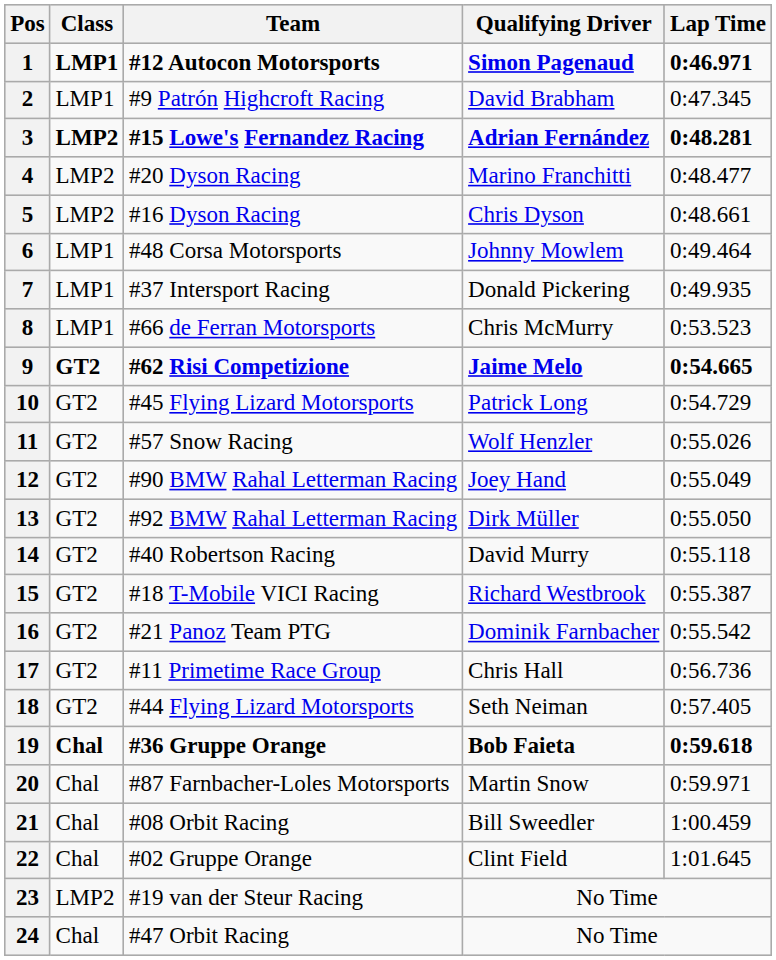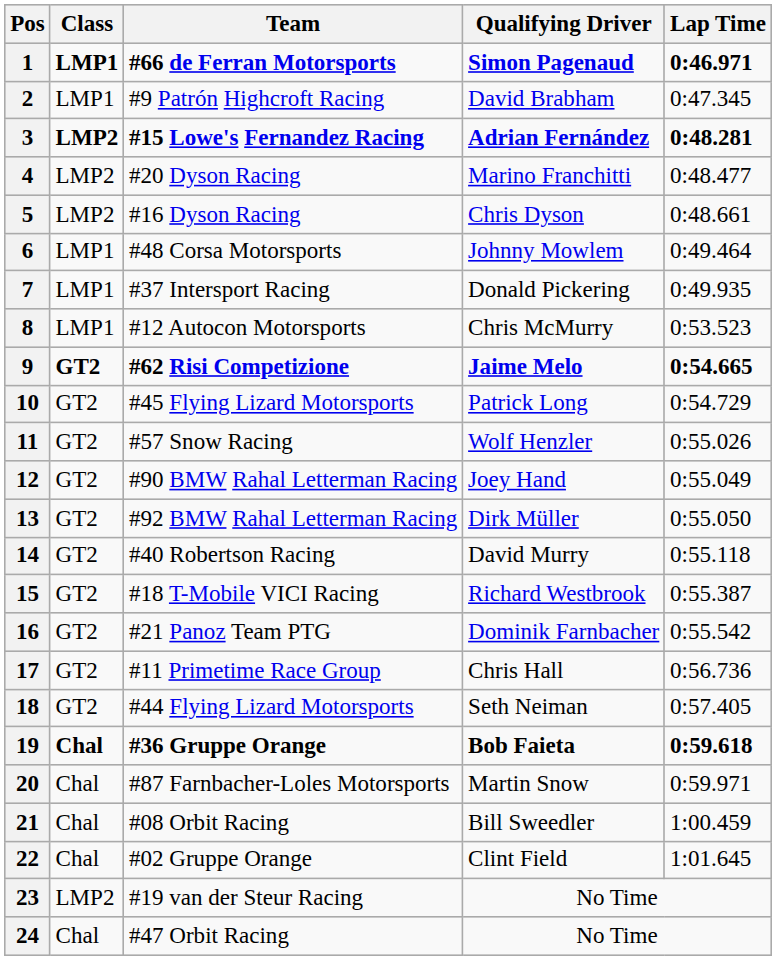 <table class="wikitable" style="font-size: 90%;">
 <tr>
 <th>Pos</th>
 <th>Class</th>
 <th>Team</th>
 <th>Qualifying Driver</th>
 <th>Lap Time</th>
 </tr>
 <tr style="font-weight:bold">
 <th>1</th>
 <td>LMP1</td>
-<td>#12 Autocon Motorsports</td>
+<td>#66 <a href='#'>de Ferran Motorsports</a></td>
 <td><a href='#'>Simon Pagenaud</a></td>
 <td>0:46.971</td>
 </tr>
 <tr>
 <th>2</th>
 <td>LMP1</td>
 <td>#9 <a href='#'>Patrón</a> <a href='#'>Highcroft Racing</a></td>
 <td><a href='#'>David Brabham</a></td>
 <td>0:47.345</td>
 </tr>
 <tr style="font-weight:bold">
 <th>3</th>
 <td>LMP2</td>
 <td>#15 <a href='#'>Lowe's</a> <a href='#'>Fernandez Racing</a></td>
 <td><a href='#'>Adrian Fernández</a></td>
 <td>0:48.281</td>
 </tr>
 <tr>
 <th>4</th>
 <td>LMP2</td>
 <td>#20 <a href='#'>Dyson Racing</a></td>
 <td><a href='#'>Marino Franchitti</a></td>
 <td>0:48.477</td>
 </tr>
 <tr>
 <th>5</th>
 <td>LMP2</td>
 <td>#16 <a href='#'>Dyson Racing</a></td>
 <td><a href='#'>Chris Dyson</a></td>
 <td>0:48.661</td>
 </tr>
 <tr>
 <th>6</th>
 <td>LMP1</td>
 <td>#48 Corsa Motorsports</td>
 <td><a href='#'>Johnny Mowlem</a></td>
 <td>0:49.464</td>
 </tr>
 <tr>
 <th>7</th>
 <td>LMP1</td>
 <td>#37 Intersport Racing</td>
 <td>Donald Pickering</td>
 <td>0:49.935</td>
 </tr>
 <tr>
 <th>8</th>
 <td>LMP1</td>
-<td>#66 <a href='#'>de Ferran Motorsports</a></td>
+<td>#12 Autocon Motorsports</td>
 <td>Chris McMurry</td>
 <td>0:53.523</td>
 </tr>
 <tr style="font-weight:bold">
 <th>9</th>
 <td>GT2</td>
 <td>#62 <a href='#'>Risi Competizione</a></td>
 <td><a href='#'>Jaime Melo</a></td>
 <td>0:54.665</td>
 </tr>
 <tr>
 <th>10</th>
 <td>GT2</td>
 <td>#45 <a href='#'>Flying Lizard Motorsports</a></td>
 <td><a href='#'>Patrick Long</a></td>
 <td>0:54.729</td>
 </tr>
 <tr>
 <th>11</th>
 <td>GT2</td>
 <td>#57 Snow Racing</td>
 <td><a href='#'>Wolf Henzler</a></td>
 <td>0:55.026</td>
 </tr>
 <tr>
 <th>12</th>
 <td>GT2</td>
 <td>#90 <a href='#'>BMW</a> <a href='#'>Rahal Letterman Racing</a></td>
 <td><a href='#'>Joey Hand</a></td>
 <td>0:55.049</td>
 </tr>
 <tr>
 <th>13</th>
 <td>GT2</td>
 <td>#92 <a href='#'>BMW</a> <a href='#'>Rahal Letterman Racing</a></td>
 <td><a href='#'>Dirk Müller</a></td>
 <td>0:55.050</td>
 </tr>
 <tr>
 <th>14</th>
 <td>GT2</td>
 <td>#40 Robertson Racing</td>
 <td>David Murry</td>
 <td>0:55.118</td>
 </tr>
 <tr>
 <th>15</th>
 <td>GT2</td>
 <td>#18 <a href='#'>T-Mobile</a> VICI Racing</td>
 <td><a href='#'>Richard Westbrook</a></td>
 <td>0:55.387</td>
 </tr>
 <tr>
 <th>16</th>
 <td>GT2</td>
 <td>#21 <a href='#'>Panoz</a> Team PTG</td>
 <td><a href='#'>Dominik Farnbacher</a></td>
 <td>0:55.542</td>
 </tr>
 <tr>
 <th>17</th>
 <td>GT2</td>
 <td>#11 <a href='#'>Primetime Race Group</a></td>
 <td>Chris Hall</td>
 <td>0:56.736</td>
 </tr>
 <tr>
 <th>18</th>
 <td>GT2</td>
 <td>#44 <a href='#'>Flying Lizard Motorsports</a></td>
 <td>Seth Neiman</td>
 <td>0:57.405</td>
 </tr>
 <tr style="font-weight:bold">
 <th>19</th>
 <td>Chal</td>
 <td>#36 Gruppe Orange</td>
 <td>Bob Faieta</td>
 <td>0:59.618</td>
 </tr>
 <tr>
 <th>20</th>
 <td>Chal</td>
 <td>#87 Farnbacher-Loles Motorsports</td>
 <td>Martin Snow</td>
 <td>0:59.971</td>
 </tr>
 <tr>
 <th>21</th>
 <td>Chal</td>
 <td>#08 Orbit Racing</td>
 <td>Bill Sweedler</td>
 <td>1:00.459</td>
 </tr>
 <tr>
 <th>22</th>
 <td>Chal</td>
 <td>#02 Gruppe Orange</td>
 <td>Clint Field</td>
 <td>1:01.645</td>
 </tr>
 <tr>
 <th>23</th>
 <td>LMP2</td>
 <td>#19 van der Steur Racing</td>
 <td colspan=2 align="center">No Time</td>
 </tr>
 <tr>
 <th>24</th>
 <td>Chal</td>
 <td>#47 Orbit Racing</td>
 <td colspan=2 align="center">No Time</td>
 </tr>
 </table>
